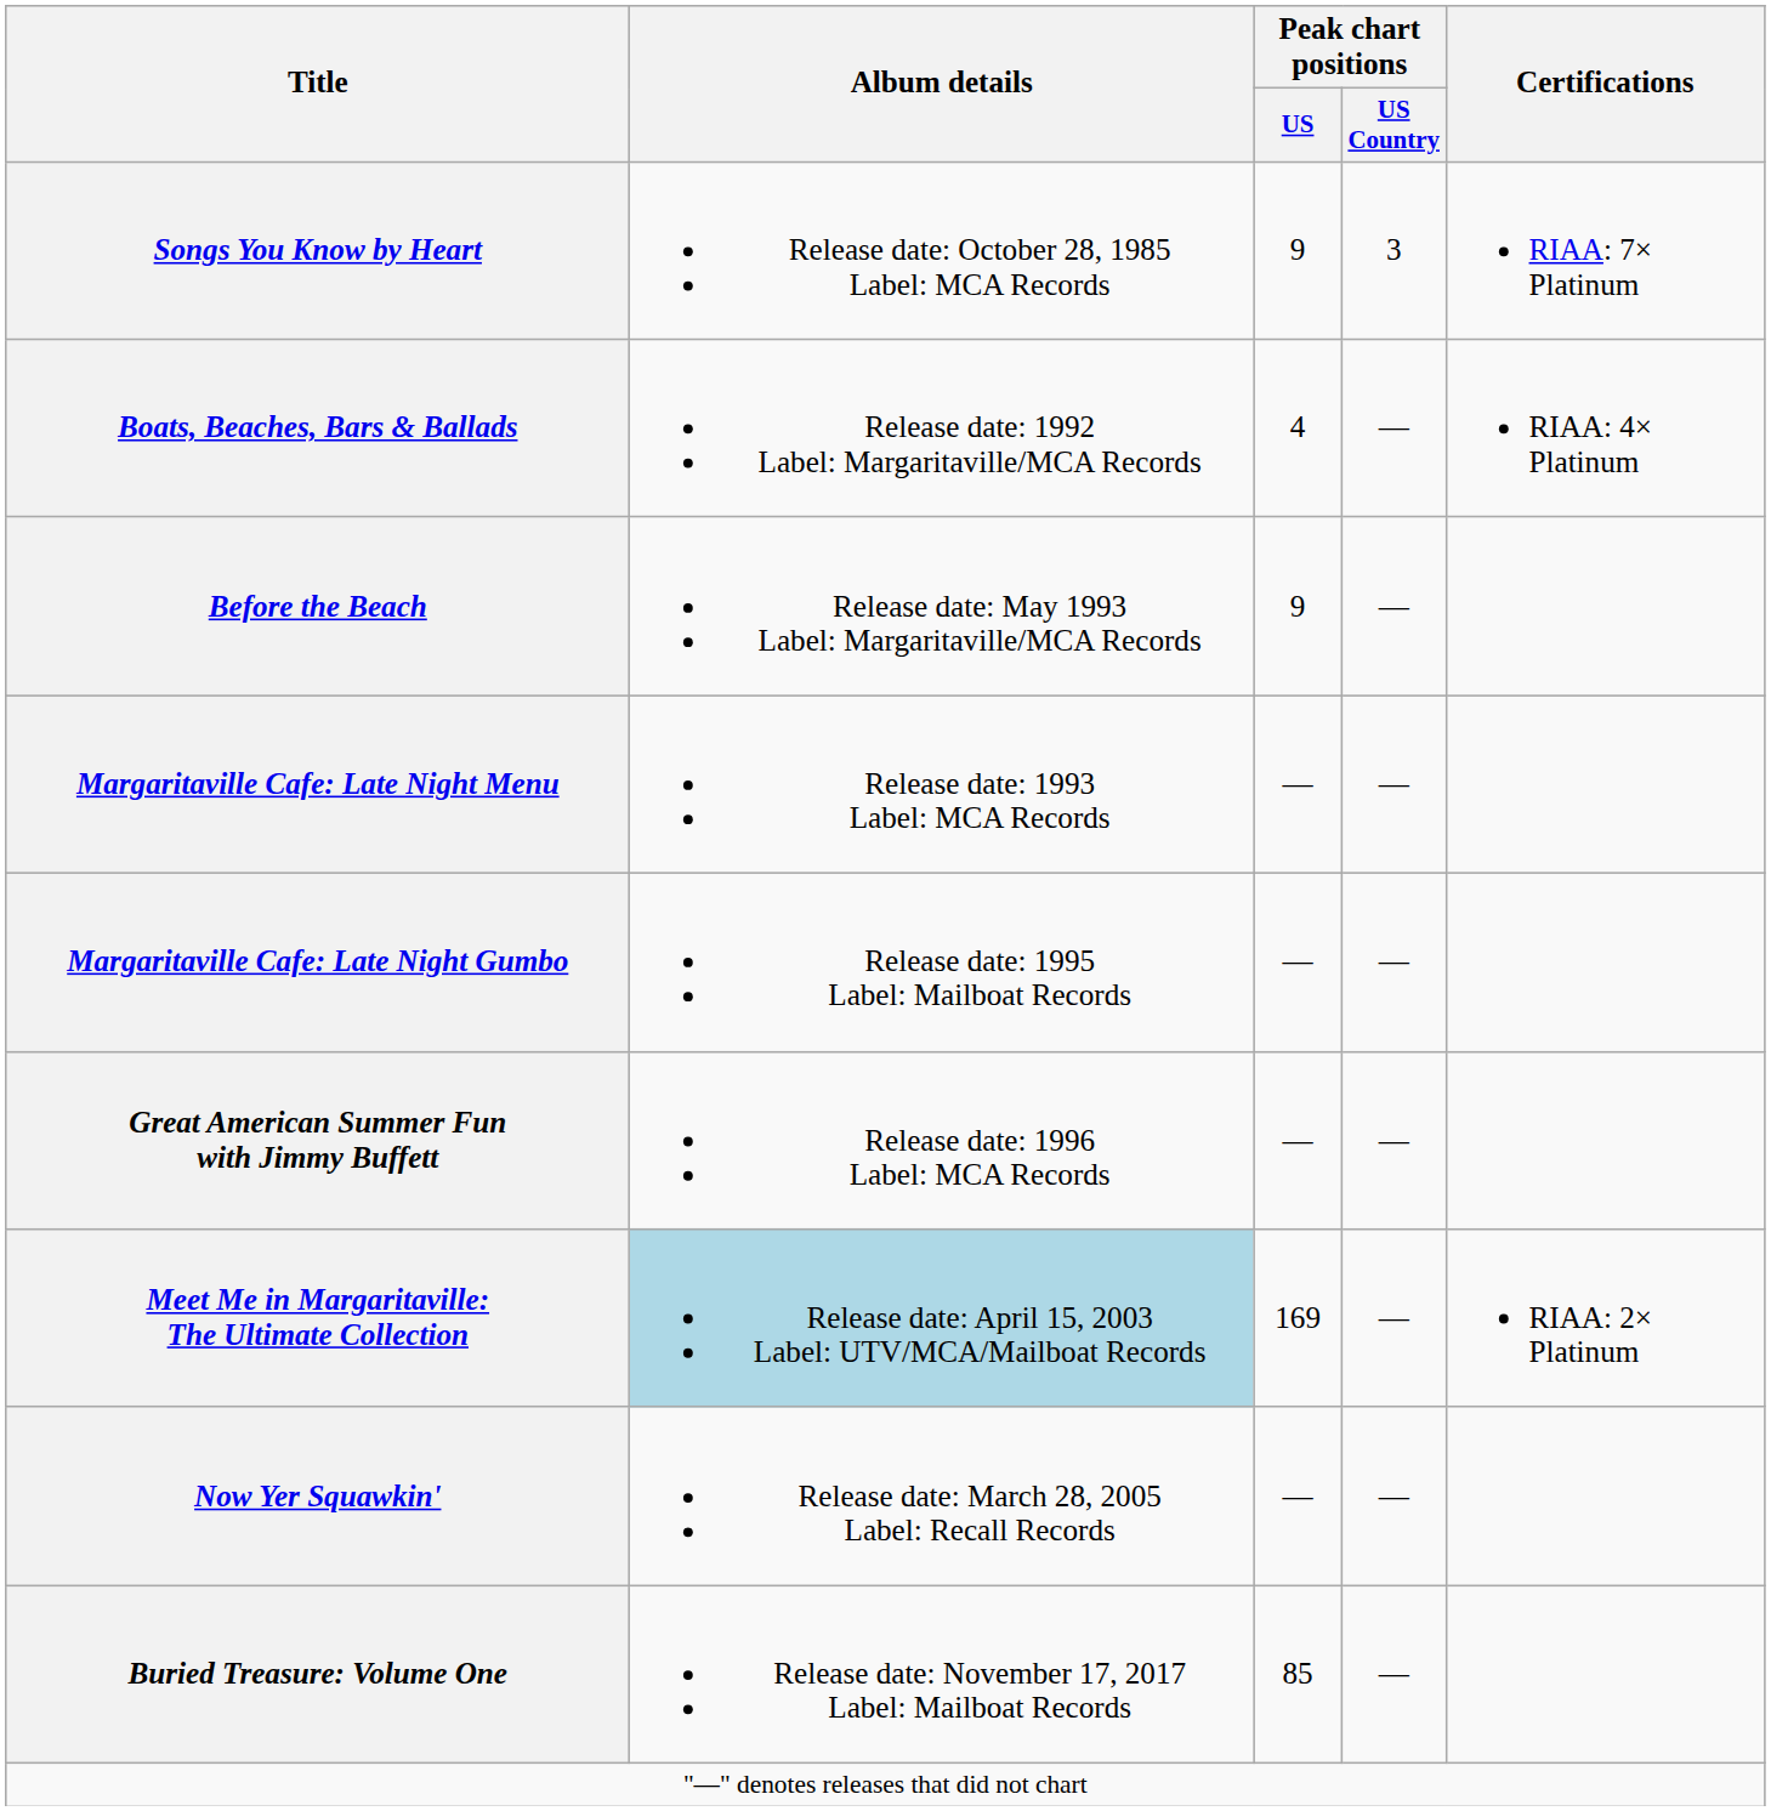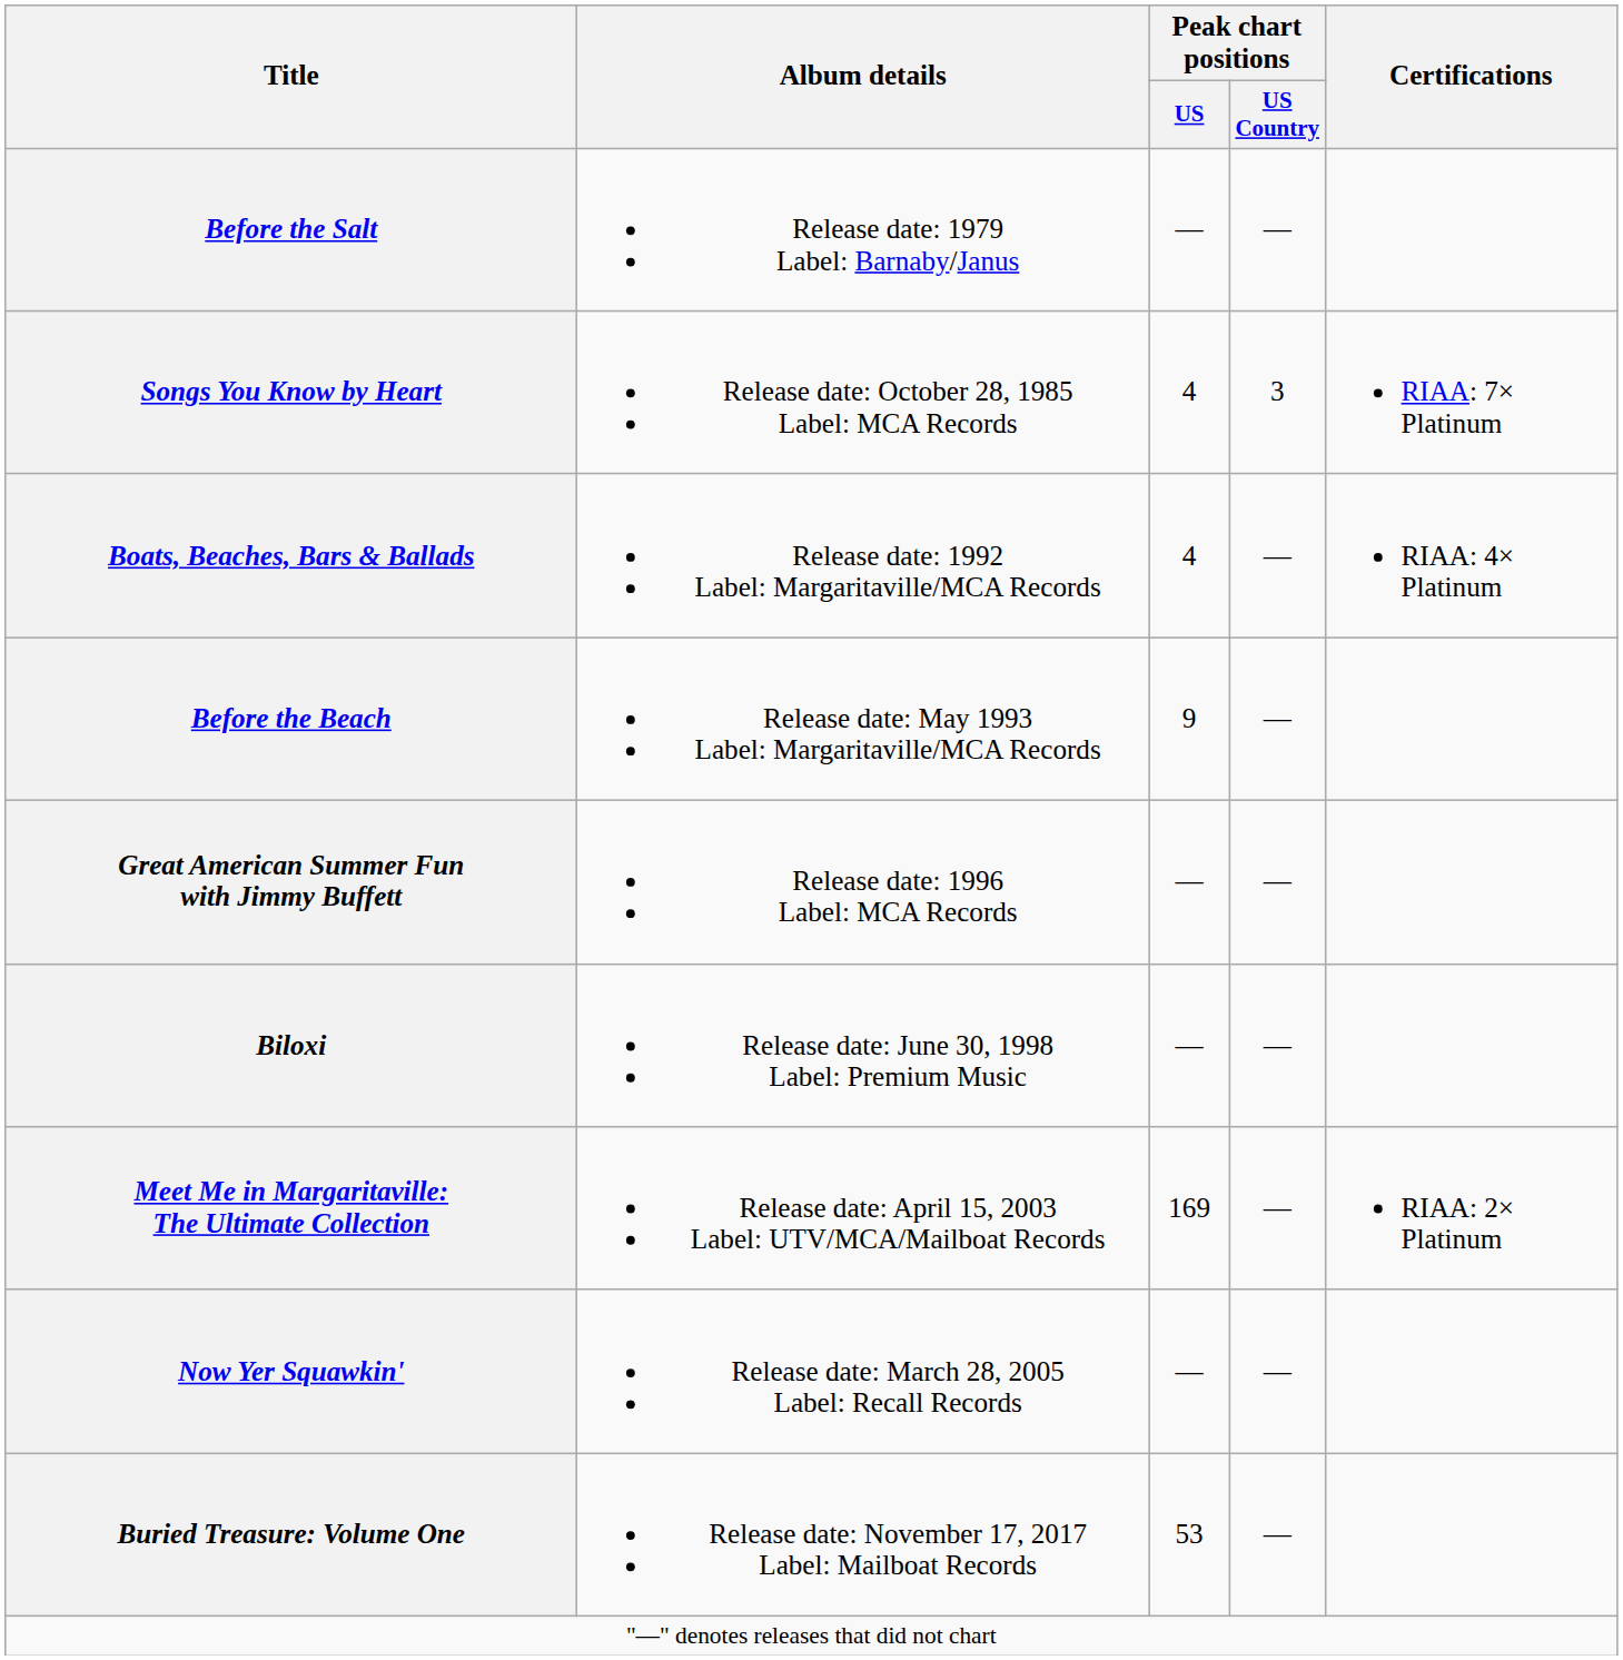 <table class="wikitable plainrowheaders" style="text-align:center;">
 <tr>
 <th rowspan="2" style="width:20em;">Title</th>
 <th rowspan="2" style="width:20em;">Album details</th>
 <th colspan="2">Peak chart<br>positions</th>
 <th rowspan="2" style="width:10em;">Certifications</th>
 </tr>
 <tr style="font-size:smaller;">
 <th width="40"><a href='#'>US</a><br></th>
 <th width="40"><a href='#'>US Country</a><br></th>
 </tr>
 <tr>
+<th scope="row"><em><a href='#'>Before the Salt</a></em></th>
+<td><br><ul><li>Release date: 1979</li><li>Label: <a href='#'>Barnaby</a>/<a href='#'>Janus</a></li></ul></td>
+<td>—</td>
+<td>—</td>
+<td></td>
+</tr>
+<tr>
 <th scope="row"><em><a href='#'>Songs You Know by Heart</a></em></th>
 <td><br><ul><li>Release date: October 28, 1985</li><li>Label: MCA Records</li></ul></td>
-<td>9</td>
+<td>4</td>
 <td>3</td>
 <td align="left"><br><ul><li><a href='#'>RIAA</a>: 7× Platinum</li></ul></td>
 </tr>
 <tr>
 <th scope="row"><em><a href='#'>Boats, Beaches, Bars & Ballads</a></em><br></th>
 <td><br><ul><li>Release date: 1992</li><li>Label: Margaritaville/MCA Records</li></ul></td>
 <td>4</td>
 <td>—</td>
 <td align="left"><br><ul><li>RIAA: 4× Platinum</li></ul></td>
 </tr>
 <tr>
 <th scope="row"><em><a href='#'>Before the Beach</a></em></th>
 <td><br><ul><li>Release date: May 1993</li><li>Label: Margaritaville/MCA Records</li></ul></td>
 <td>9</td>
 <td>—</td>
 <td></td>
 </tr>
 <tr>
-<th scope="row"><em><a href='#'>Margaritaville Cafe: Late Night Menu</a></em></th>
-<td><br><ul><li>Release date: 1993</li><li>Label: MCA Records</li></ul></td>
-<td>—</td>
-<td>—</td>
-<td></td>
-</tr>
-<tr>
-<th scope="row"><em><a href='#'>Margaritaville Cafe: Late Night Gumbo</a></em></th>
-<td><br><ul><li>Release date: 1995</li><li>Label: Mailboat Records</li></ul></td>
-<td>—</td>
-<td>—</td>
-<td></td>
-</tr>
-<tr>
 <th scope="row"><em>Great American Summer Fun<br>with Jimmy Buffett</em></th>
 <td><br><ul><li>Release date: 1996</li><li>Label: MCA Records</li></ul></td>
 <td>—</td>
 <td>—</td>
 <td></td>
 </tr>
 <tr>
+<th scope="row"><em>Biloxi</em></th>
+<td><br><ul><li>Release date: June 30, 1998</li><li>Label: Premium Music</li></ul></td>
+<td>—</td>
+<td>—</td>
+<td></td>
+</tr>
+<tr>
 <th scope="row"><em><a href='#'>Meet Me in Margaritaville:<br>The Ultimate Collection</a></em></th>
-<td style="background: lightblue;"><br><ul><li>Release date: April 15, 2003</li><li>Label: UTV/MCA/Mailboat Records</li></ul></td>
+<td><br><ul><li>Release date: April 15, 2003</li><li>Label: UTV/MCA/Mailboat Records</li></ul></td>
 <td>169</td>
 <td>—</td>
 <td align="left"><br><ul><li>RIAA: 2× Platinum</li></ul></td>
 </tr>
 <tr>
 <th scope="row"><em><a href='#'>Now Yer Squawkin'</a></em></th>
 <td><br><ul><li>Release date: March 28, 2005</li><li>Label: Recall Records</li></ul></td>
 <td>—</td>
 <td>—</td>
 <td></td>
 </tr>
 <tr>
 <th scope="row"><em>Buried Treasure: Volume One</em></th>
 <td><br><ul><li>Release date: November 17, 2017</li><li>Label: Mailboat Records</li></ul></td>
-<td>85</td>
+<td>53</td>
 <td>—</td>
 <td></td>
 </tr>
 <tr>
 <td colspan="5" style="font-size: 85%">"—" denotes releases that did not chart</td>
 </tr>
 </table>
